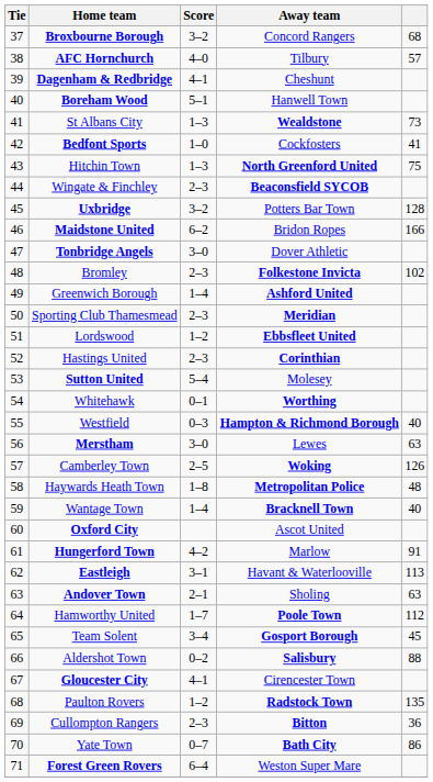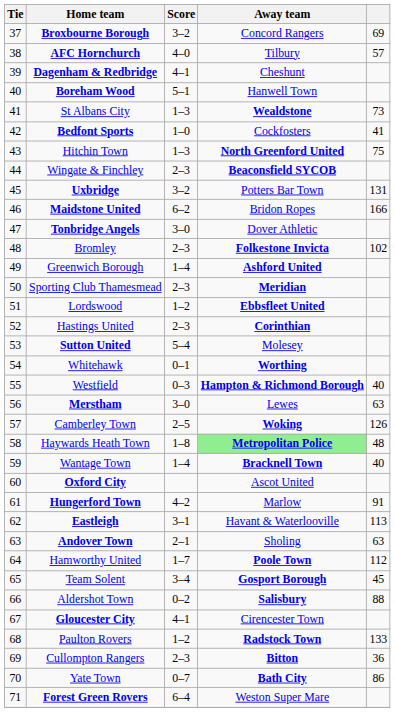 <table class="wikitable" style="text-align: center; font-size:85%">
 <tr>
 <th>Tie</th>
 <th>Home team</th>
 <th>Score</th>
 <th>Away team</th>
 <th></th>
 </tr>
 <tr>
 <td>37</td>
 <td><strong><a href='#'>Broxbourne Borough</a></strong></td>
 <td>3–2 </td>
 <td><a href='#'>Concord Rangers</a></td>
-<td>68</td>
+<td>69</td>
 </tr>
 <tr>
 <td>38</td>
 <td><strong><a href='#'>AFC Hornchurch</a></strong></td>
 <td>4–0</td>
 <td><a href='#'>Tilbury</a></td>
 <td>57</td>
 </tr>
 <tr>
 <td>39</td>
 <td><strong><a href='#'>Dagenham & Redbridge</a></strong></td>
 <td>4–1</td>
 <td><a href='#'>Cheshunt</a></td>
 <td></td>
 </tr>
 <tr>
 <td>40</td>
 <td><strong><a href='#'>Boreham Wood</a></strong></td>
 <td>5–1</td>
 <td><a href='#'>Hanwell Town</a></td>
 <td></td>
 </tr>
 <tr>
 <td>41</td>
 <td><a href='#'>St Albans City</a></td>
 <td>1–3</td>
 <td><strong><a href='#'>Wealdstone</a></strong></td>
 <td>73</td>
 </tr>
 <tr>
 <td>42</td>
 <td><strong><a href='#'>Bedfont Sports</a></strong></td>
 <td>1–0</td>
 <td><a href='#'>Cockfosters</a></td>
 <td>41</td>
 </tr>
 <tr>
 <td>43</td>
 <td><a href='#'>Hitchin Town</a></td>
 <td>1–3</td>
 <td><strong><a href='#'>North Greenford United</a></strong></td>
 <td>75</td>
 </tr>
 <tr>
 <td>44</td>
 <td><a href='#'>Wingate & Finchley</a></td>
 <td>2–3 </td>
 <td><strong><a href='#'>Beaconsfield SYCOB</a></strong></td>
 <td></td>
 </tr>
 <tr>
 <td>45</td>
 <td><strong><a href='#'>Uxbridge</a></strong></td>
 <td>3–2 </td>
 <td><a href='#'>Potters Bar Town</a></td>
-<td>128</td>
+<td>131</td>
 </tr>
 <tr>
 <td>46</td>
 <td><strong><a href='#'>Maidstone United</a></strong></td>
 <td>6–2</td>
 <td><a href='#'>Bridon Ropes</a></td>
 <td>166</td>
 </tr>
 <tr>
 <td>47</td>
 <td><strong><a href='#'>Tonbridge Angels</a></strong></td>
 <td>3–0</td>
 <td><a href='#'>Dover Athletic</a></td>
 <td></td>
 </tr>
 <tr>
 <td>48</td>
 <td><a href='#'>Bromley</a></td>
 <td>2–3</td>
 <td><strong><a href='#'>Folkestone Invicta</a></strong></td>
 <td>102</td>
 </tr>
 <tr>
 <td>49</td>
 <td><a href='#'>Greenwich Borough</a></td>
 <td>1–4</td>
 <td><strong><a href='#'>Ashford United</a></strong></td>
 <td></td>
 </tr>
 <tr>
 <td>50</td>
 <td><a href='#'>Sporting Club Thamesmead</a></td>
 <td>2–3</td>
 <td><strong><a href='#'>Meridian</a></strong></td>
 <td></td>
 </tr>
 <tr>
 <td>51</td>
 <td><a href='#'>Lordswood</a></td>
 <td>1–2 </td>
 <td><strong><a href='#'>Ebbsfleet United</a></strong></td>
 <td></td>
 </tr>
 <tr>
 <td>52</td>
 <td><a href='#'>Hastings United</a></td>
 <td>2–3</td>
 <td><strong><a href='#'>Corinthian</a></strong></td>
 <td></td>
 </tr>
 <tr>
 <td>53</td>
 <td><strong><a href='#'>Sutton United</a></strong></td>
 <td>5–4 </td>
 <td><a href='#'>Molesey</a></td>
 <td></td>
 </tr>
 <tr>
 <td>54</td>
 <td><a href='#'>Whitehawk</a></td>
 <td>0–1</td>
 <td><strong><a href='#'>Worthing</a></strong></td>
 <td></td>
 </tr>
 <tr>
 <td>55</td>
 <td><a href='#'>Westfield</a></td>
 <td>0–3</td>
 <td><strong><a href='#'>Hampton & Richmond Borough</a></strong></td>
 <td>40</td>
 </tr>
 <tr>
 <td>56</td>
 <td><strong><a href='#'>Merstham</a></strong></td>
 <td>3–0</td>
 <td><a href='#'>Lewes</a></td>
 <td>63</td>
 </tr>
 <tr>
 <td>57</td>
 <td><a href='#'>Camberley Town</a></td>
 <td>2–5</td>
 <td><strong><a href='#'>Woking</a></strong></td>
 <td>126</td>
 </tr>
 <tr>
 <td>58</td>
 <td><a href='#'>Haywards Heath Town</a></td>
 <td>1–8</td>
-<td><strong><a href='#'>Metropolitan Police</a></strong></td>
+<td style="background: lightgreen;"><strong><a href='#'>Metropolitan Police</a></strong></td>
 <td>48</td>
 </tr>
 <tr>
 <td>59</td>
 <td><a href='#'>Wantage Town</a></td>
 <td>1–4</td>
 <td><strong><a href='#'>Bracknell Town</a></strong></td>
 <td>40</td>
 </tr>
 <tr>
 <td>60</td>
 <td><strong><a href='#'>Oxford City</a></strong></td>
 <td></td>
 <td><a href='#'>Ascot United</a></td>
 <td></td>
 </tr>
 <tr>
 <td>61</td>
 <td><strong><a href='#'>Hungerford Town</a></strong></td>
 <td>4–2</td>
 <td><a href='#'>Marlow</a></td>
 <td>91</td>
 </tr>
 <tr>
 <td>62</td>
 <td><strong><a href='#'>Eastleigh</a></strong></td>
 <td>3–1</td>
 <td><a href='#'>Havant & Waterlooville</a></td>
 <td>113</td>
 </tr>
 <tr>
 <td>63</td>
 <td><strong><a href='#'>Andover Town</a></strong></td>
 <td>2–1</td>
 <td><a href='#'>Sholing</a></td>
 <td>63</td>
 </tr>
 <tr>
 <td>64</td>
 <td><a href='#'>Hamworthy United</a></td>
 <td>1–7</td>
 <td><strong><a href='#'>Poole Town</a></strong></td>
 <td>112</td>
 </tr>
 <tr>
 <td>65</td>
 <td><a href='#'>Team Solent</a></td>
 <td>3–4</td>
 <td><strong><a href='#'>Gosport Borough</a></strong></td>
 <td>45</td>
 </tr>
 <tr>
 <td>66</td>
 <td><a href='#'>Aldershot Town</a></td>
 <td>0–2</td>
 <td><strong><a href='#'>Salisbury</a></strong></td>
 <td>88</td>
 </tr>
 <tr>
 <td>67</td>
 <td><strong><a href='#'>Gloucester City</a></strong></td>
 <td>4–1</td>
 <td><a href='#'>Cirencester Town</a></td>
 <td></td>
 </tr>
 <tr>
 <td>68</td>
 <td><a href='#'>Paulton Rovers</a></td>
 <td>1–2</td>
 <td><strong><a href='#'>Radstock Town</a></strong></td>
-<td>135</td>
+<td>133</td>
 </tr>
 <tr>
 <td>69</td>
 <td><a href='#'>Cullompton Rangers</a></td>
 <td>2–3</td>
 <td><strong><a href='#'>Bitton</a></strong></td>
 <td>36</td>
 </tr>
 <tr>
 <td>70</td>
 <td><a href='#'>Yate Town</a></td>
 <td>0–7</td>
 <td><strong><a href='#'>Bath City</a></strong></td>
 <td>86</td>
 </tr>
 <tr>
 <td>71</td>
 <td><strong><a href='#'>Forest Green Rovers</a></strong></td>
 <td>6–4 </td>
 <td><a href='#'>Weston Super Mare</a></td>
 <td></td>
 </tr>
 <tr>
 </tr>
 </table>
